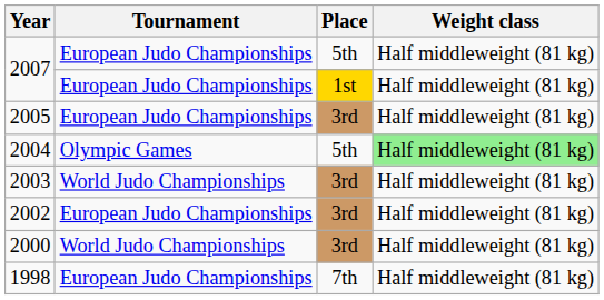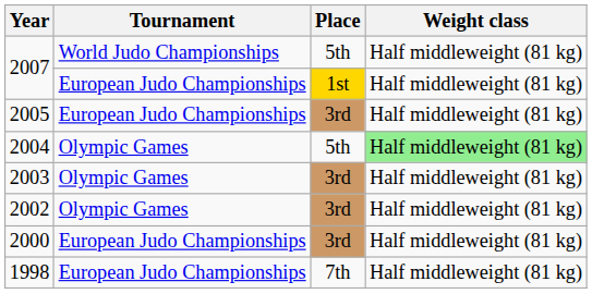 <table class=wikitable>
 <tr>
 <th>Year</th>
 <th>Tournament</th>
 <th>Place</th>
 <th>Weight class</th>
 </tr>
 <tr>
 <td rowspan=2>2007</td>
-<td><a href='#'>European Judo Championships</a></td>
+<td><a href='#'>World Judo Championships</a></td>
 <td align="center">5th</td>
 <td>Half middleweight (81 kg)</td>
 </tr>
 <tr>
 <td><a href='#'>European Judo Championships</a></td>
 <td bgcolor="gold" align="center">1st</td>
 <td>Half middleweight (81 kg)</td>
 </tr>
 <tr>
 <td>2005</td>
 <td><a href='#'>European Judo Championships</a></td>
 <td bgcolor="cc9966" align="center">3rd</td>
 <td>Half middleweight (81 kg)</td>
 </tr>
 <tr>
 <td>2004</td>
 <td><a href='#'>Olympic Games</a></td>
 <td align="center">5th</td>
 <td style="background: lightgreen;">Half middleweight (81 kg)</td>
 </tr>
 <tr>
 <td>2003</td>
-<td><a href='#'>World Judo Championships</a></td>
+<td><a href='#'>Olympic Games</a></td>
 <td bgcolor="cc9966" align="center">3rd</td>
 <td>Half middleweight (81 kg)</td>
 </tr>
 <tr>
 <td>2002</td>
-<td><a href='#'>European Judo Championships</a></td>
+<td><a href='#'>Olympic Games</a></td>
 <td bgcolor="cc9966" align="center">3rd</td>
 <td>Half middleweight (81 kg)</td>
 </tr>
 <tr>
 <td>2000</td>
-<td><a href='#'>World Judo Championships</a></td>
+<td><a href='#'>European Judo Championships</a></td>
 <td bgcolor="cc9966" align="center">3rd</td>
 <td>Half middleweight (81 kg)</td>
 </tr>
 <tr>
 <td>1998</td>
 <td><a href='#'>European Judo Championships</a></td>
 <td align="center">7th</td>
 <td>Half middleweight (81 kg)</td>
 </tr>
 </table>
